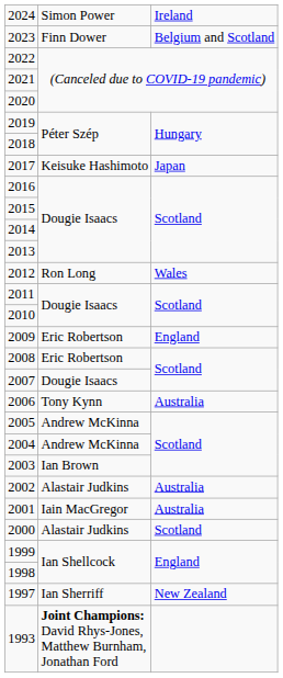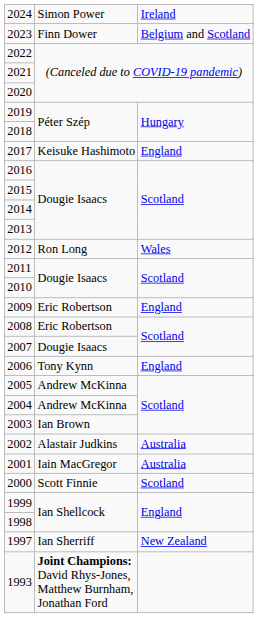 <table class="wikitable">
 <tr>
 <td>2024</td>
 <td>Simon Power</td>
 <td><a href='#'>Ireland</a></td>
 </tr>
 <tr>
 <td>2023</td>
 <td>Finn Dower</td>
 <td><a href='#'>Belgium</a> and <a href='#'>Scotland</a></td>
 </tr>
 <tr>
 <td>2022</td>
 <td rowspan="3" colspan="2" style="text-align:center;"><em>(Canceled due to <a href='#'>COVID-19 pandemic</a>)</em></td>
 </tr>
 <tr>
 <td>2021</td>
 </tr>
 <tr>
 <td>2020</td>
 </tr>
 <tr>
 <td>2019</td>
 <td rowspan="2">Péter Szép</td>
 <td rowspan="2"><a href='#'>Hungary</a></td>
 </tr>
 <tr>
 <td>2018</td>
 </tr>
 <tr>
 <td>2017</td>
 <td>Keisuke Hashimoto</td>
-<td><a href='#'>Japan</a></td>
+<td><a href='#'>England</a></td>
 </tr>
 <tr>
 <td>2016</td>
 <td rowspan="4">Dougie Isaacs</td>
 <td rowspan="4"><a href='#'>Scotland</a></td>
 </tr>
 <tr>
 <td>2015</td>
 </tr>
 <tr>
 <td>2014</td>
 </tr>
 <tr>
 <td>2013</td>
 </tr>
 <tr>
 <td>2012</td>
 <td>Ron Long</td>
 <td><a href='#'>Wales</a></td>
 </tr>
 <tr>
 <td>2011</td>
 <td rowspan="2">Dougie Isaacs</td>
 <td rowspan="2"><a href='#'>Scotland</a></td>
 </tr>
 <tr>
 <td>2010</td>
 </tr>
 <tr>
 <td>2009</td>
 <td>Eric Robertson</td>
 <td><a href='#'>England</a></td>
 </tr>
 <tr>
 <td>2008</td>
 <td>Eric Robertson</td>
 <td rowspan="2"><a href='#'>Scotland</a></td>
 </tr>
 <tr>
 <td>2007</td>
 <td>Dougie Isaacs</td>
 </tr>
 <tr>
 <td>2006</td>
 <td>Tony Kynn</td>
-<td><a href='#'>Australia</a></td>
+<td><a href='#'>England</a></td>
 </tr>
 <tr>
 <td>2005</td>
 <td>Andrew McKinna</td>
 <td rowspan="3"><a href='#'>Scotland</a></td>
 </tr>
 <tr>
 <td>2004</td>
 <td>Andrew McKinna</td>
 </tr>
 <tr>
 <td>2003</td>
 <td>Ian Brown</td>
 </tr>
 <tr>
 <td>2002</td>
 <td>Alastair Judkins</td>
 <td><a href='#'>Australia</a></td>
 </tr>
 <tr>
 <td>2001</td>
 <td>Iain MacGregor</td>
 <td><a href='#'>Australia</a></td>
 </tr>
 <tr>
 <td>2000</td>
-<td>Alastair Judkins</td>
+<td>Scott Finnie</td>
 <td><a href='#'>Scotland</a></td>
 </tr>
 <tr>
 <td>1999</td>
 <td rowspan="2">Ian Shellcock</td>
 <td rowspan="2"><a href='#'>England</a></td>
 </tr>
 <tr>
 <td>1998</td>
 </tr>
 <tr>
 <td>1997</td>
 <td>Ian Sherriff</td>
 <td><a href='#'>New Zealand</a></td>
 </tr>
 <tr>
 <td>1993</td>
 <td><strong>Joint Champions:</strong><br>David Rhys-Jones,<br>Matthew Burnham,<br>Jonathan Ford</td>
 <td></td>
 </tr>
 </table>
